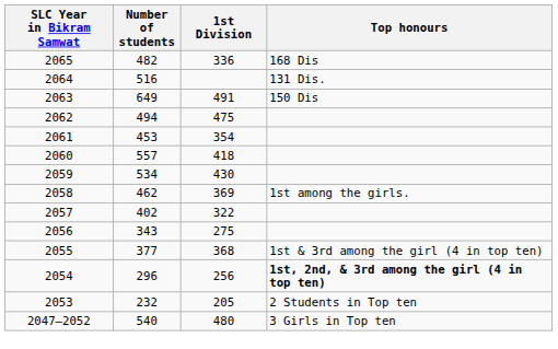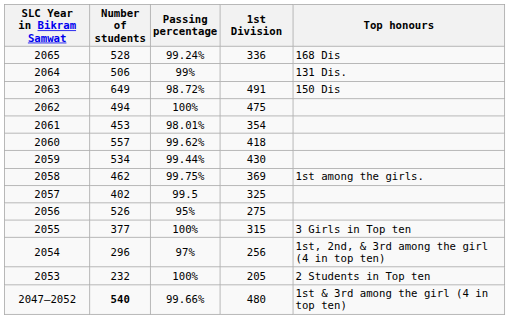 <table class="wikitable" style="text-align:center">
 <tr>
 <th>SLC Year<br>in <a href='#'>Bikram Samwat</a></th>
 <th>Number of<br>students</th>
+<th>Passing<br>percentage</th>
 <th>1st Division</th>
 <th>Top honours</th>
 </tr>
 <tr>
 <td>2065</td>
-<td>482</td>
+<td>528</td>
+<td>99.24%</td>
 <td>336</td>
 <td style="text-align:left">168 Dis</td>
 </tr>
 <tr>
 <td>2064</td>
-<td>516</td>
+<td>506</td>
+<td>99%</td>
 <td></td>
 <td style="text-align:left">131 Dis.</td>
 </tr>
 <tr>
 <td>2063</td>
 <td>649</td>
+<td>98.72%</td>
 <td>491</td>
 <td style="text-align:left">150 Dis</td>
 </tr>
 <tr>
 <td>2062</td>
 <td>494</td>
+<td>100%</td>
 <td>475</td>
 <td style="text-align:left"></td>
 </tr>
 <tr>
 <td>2061</td>
 <td>453</td>
+<td>98.01%</td>
 <td>354</td>
 <td style="text-align:left"></td>
 </tr>
 <tr>
 <td>2060</td>
 <td>557</td>
+<td>99.62%</td>
 <td>418</td>
 <td style="text-align:left"></td>
 </tr>
 <tr>
 <td>2059</td>
 <td>534</td>
+<td>99.44%</td>
 <td>430</td>
 <td style="text-align:left"></td>
 </tr>
 <tr>
 <td>2058</td>
 <td>462</td>
+<td>99.75%</td>
 <td>369</td>
 <td style="text-align:left">1st among the girls.</td>
 </tr>
 <tr>
 <td>2057</td>
 <td>402</td>
-<td>322</td>
+<td>99.5</td>
+<td>325</td>
 <td style="text-align:left"></td>
 </tr>
 <tr>
 <td>2056</td>
-<td>343</td>
+<td>526</td>
+<td>95%</td>
 <td>275</td>
 <td style="text-align:left"></td>
 </tr>
 <tr>
 <td>2055</td>
 <td>377</td>
-<td>368</td>
-<td style="text-align:left">1st & 3rd among the girl (4 in top ten)</td>
+<td>100%</td>
+<td>315</td>
+<td style="text-align:left">3 Girls in Top ten</td>
 </tr>
 <tr>
 <td>2054</td>
 <td>296</td>
+<td>97%</td>
 <td>256</td>
-<td style="text-align:left"><strong>1st, 2nd, & 3rd among the girl (4 in top ten)</strong></td>
+<td style="text-align:left">1st, 2nd, & 3rd among the girl (4 in top ten)</td>
 </tr>
 <tr>
 <td>2053</td>
 <td>232</td>
+<td>100%</td>
 <td>205</td>
 <td style="text-align:left">2 Students in Top ten</td>
 </tr>
 <tr>
 <td>2047–2052</td>
-<td>540</td>
+<td><strong>540</strong></td>
+<td>99.66%</td>
 <td>480</td>
-<td style="text-align:left">3 Girls in Top ten</td>
+<td style="text-align:left">1st & 3rd among the girl (4 in top ten)</td>
 </tr>
 </table>
